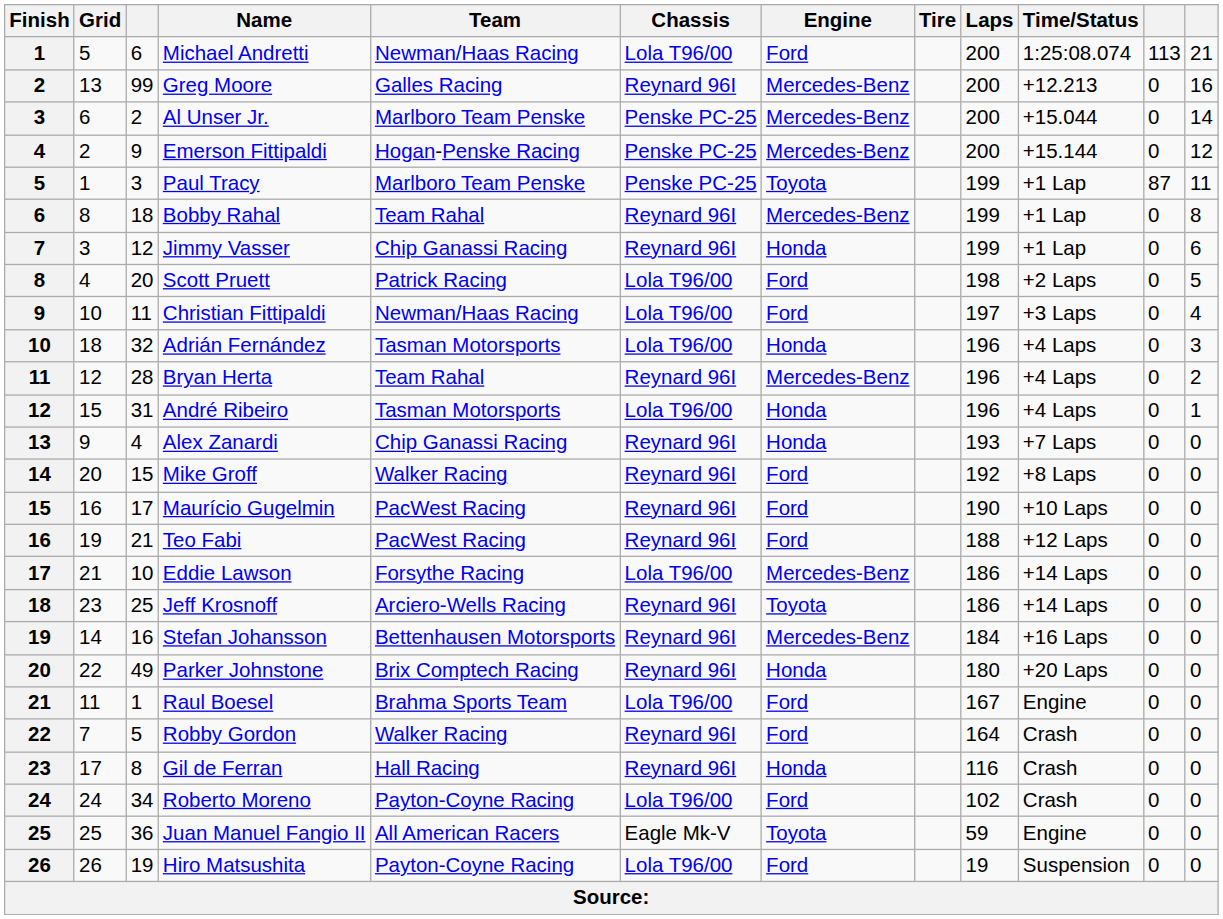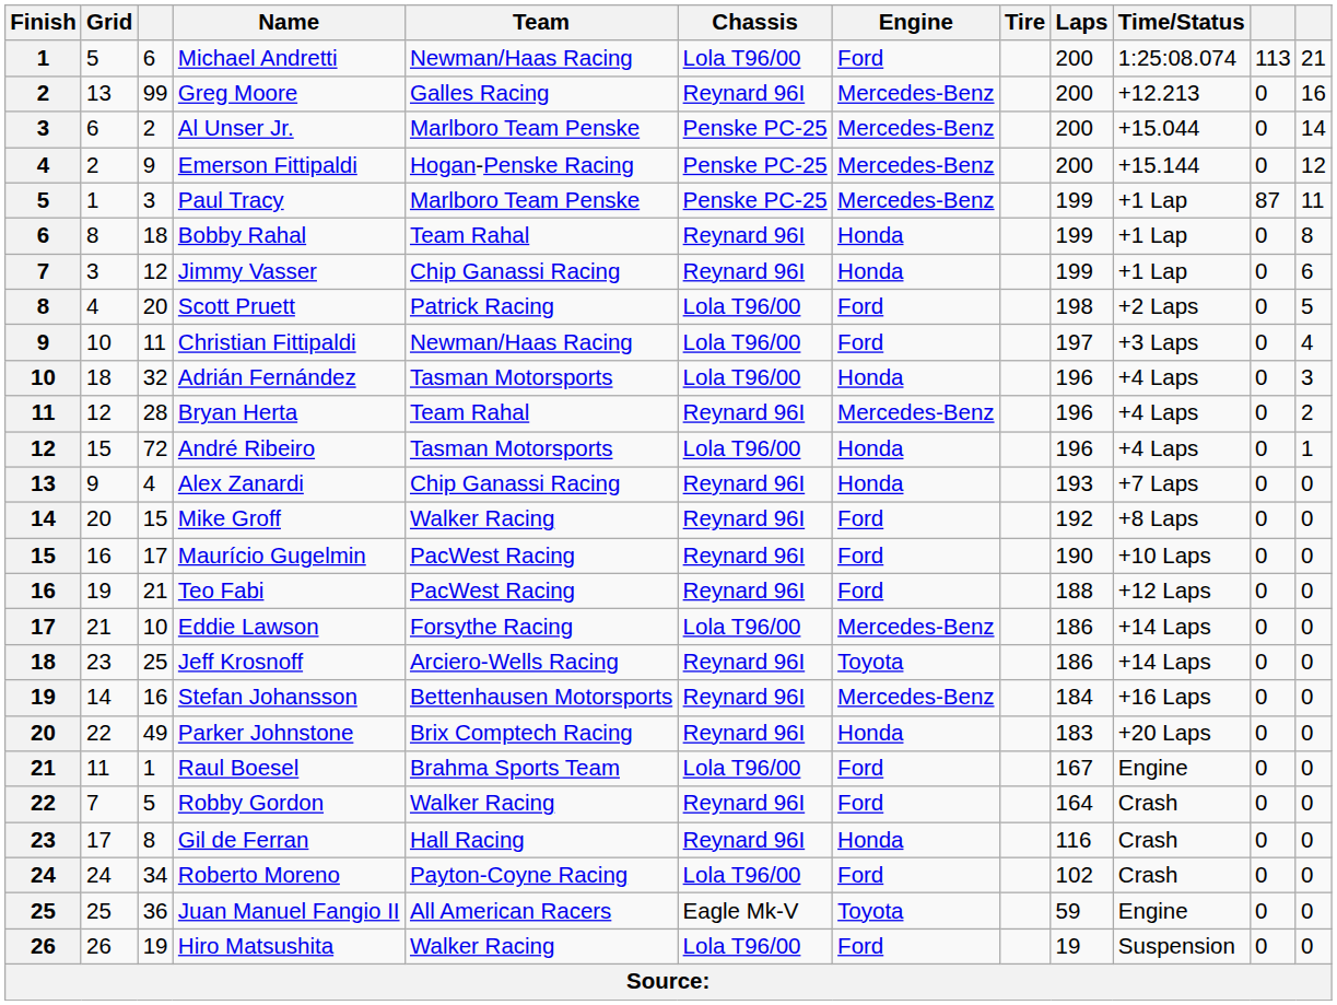 <table class="wikitable">
 <tr>
 <th>Finish</th>
 <th>Grid</th>
 <th></th>
 <th>Name</th>
 <th>Team</th>
 <th>Chassis</th>
 <th>Engine</th>
 <th>Tire</th>
 <th>Laps</th>
 <th>Time/Status</th>
 <th></th>
 <th></th>
 </tr>
 <tr>
 <th>1</th>
 <td>5</td>
 <td>6</td>
 <td> <a href='#'>Michael Andretti</a></td>
 <td><a href='#'>Newman/Haas Racing</a></td>
 <td><a href='#'>Lola T96/00</a></td>
 <td><a href='#'>Ford</a></td>
 <td></td>
 <td>200</td>
 <td>1:25:08.074</td>
 <td>113</td>
 <td>21</td>
 </tr>
 <tr>
 <th>2</th>
 <td>13</td>
 <td>99</td>
 <td> <a href='#'>Greg Moore</a></td>
 <td><a href='#'>Galles Racing</a></td>
 <td><a href='#'>Reynard 96I</a></td>
 <td><a href='#'>Mercedes-Benz</a></td>
 <td></td>
 <td>200</td>
 <td>+12.213</td>
 <td>0</td>
 <td>16</td>
 </tr>
 <tr>
 <th>3</th>
 <td>6</td>
 <td>2</td>
 <td> <a href='#'>Al Unser Jr.</a></td>
 <td><a href='#'>Marlboro Team Penske</a></td>
 <td><a href='#'>Penske PC-25</a></td>
 <td><a href='#'>Mercedes-Benz</a></td>
 <td></td>
 <td>200</td>
 <td>+15.044</td>
 <td>0</td>
 <td>14</td>
 </tr>
 <tr>
 <th>4</th>
 <td>2</td>
 <td>9</td>
 <td> <a href='#'>Emerson Fittipaldi</a></td>
 <td><a href='#'>Hogan</a>-<a href='#'>Penske Racing</a></td>
 <td><a href='#'>Penske PC-25</a></td>
 <td><a href='#'>Mercedes-Benz</a></td>
 <td></td>
 <td>200</td>
 <td>+15.144</td>
 <td>0</td>
 <td>12</td>
 </tr>
 <tr>
 <th>5</th>
 <td>1</td>
 <td>3</td>
 <td> <a href='#'>Paul Tracy</a></td>
 <td><a href='#'>Marlboro Team Penske</a></td>
 <td><a href='#'>Penske PC-25</a></td>
-<td><a href='#'>Toyota</a></td>
+<td><a href='#'>Mercedes-Benz</a></td>
 <td></td>
 <td>199</td>
 <td>+1 Lap</td>
 <td>87</td>
 <td>11</td>
 </tr>
 <tr>
 <th>6</th>
 <td>8</td>
 <td>18</td>
 <td> <a href='#'>Bobby Rahal</a></td>
 <td><a href='#'>Team Rahal</a></td>
 <td><a href='#'>Reynard 96I</a></td>
-<td><a href='#'>Mercedes-Benz</a></td>
+<td><a href='#'>Honda</a></td>
 <td></td>
 <td>199</td>
 <td>+1 Lap</td>
 <td>0</td>
 <td>8</td>
 </tr>
 <tr>
 <th>7</th>
 <td>3</td>
 <td>12</td>
 <td> <a href='#'>Jimmy Vasser</a></td>
 <td><a href='#'>Chip Ganassi Racing</a></td>
 <td><a href='#'>Reynard 96I</a></td>
 <td><a href='#'>Honda</a></td>
 <td></td>
 <td>199</td>
 <td>+1 Lap</td>
 <td>0</td>
 <td>6</td>
 </tr>
 <tr>
 <th>8</th>
 <td>4</td>
 <td>20</td>
 <td> <a href='#'>Scott Pruett</a></td>
 <td><a href='#'>Patrick Racing</a></td>
 <td><a href='#'>Lola T96/00</a></td>
 <td><a href='#'>Ford</a></td>
 <td></td>
 <td>198</td>
 <td>+2 Laps</td>
 <td>0</td>
 <td>5</td>
 </tr>
 <tr>
 <th>9</th>
 <td>10</td>
 <td>11</td>
 <td> <a href='#'>Christian Fittipaldi</a></td>
 <td><a href='#'>Newman/Haas Racing</a></td>
 <td><a href='#'>Lola T96/00</a></td>
 <td><a href='#'>Ford</a></td>
 <td></td>
 <td>197</td>
 <td>+3 Laps</td>
 <td>0</td>
 <td>4</td>
 </tr>
 <tr>
 <th>10</th>
 <td>18</td>
 <td>32</td>
 <td> <a href='#'>Adrián Fernández</a></td>
 <td><a href='#'>Tasman Motorsports</a></td>
 <td><a href='#'>Lola T96/00</a></td>
 <td><a href='#'>Honda</a></td>
 <td></td>
 <td>196</td>
 <td>+4 Laps</td>
 <td>0</td>
 <td>3</td>
 </tr>
 <tr>
 <th>11</th>
 <td>12</td>
 <td>28</td>
 <td> <a href='#'>Bryan Herta</a></td>
 <td><a href='#'>Team Rahal</a></td>
 <td><a href='#'>Reynard 96I</a></td>
 <td><a href='#'>Mercedes-Benz</a></td>
 <td></td>
 <td>196</td>
 <td>+4 Laps</td>
 <td>0</td>
 <td>2</td>
 </tr>
 <tr>
 <th>12</th>
 <td>15</td>
-<td>31</td>
+<td>72</td>
 <td> <a href='#'>André Ribeiro</a></td>
 <td><a href='#'>Tasman Motorsports</a></td>
 <td><a href='#'>Lola T96/00</a></td>
 <td><a href='#'>Honda</a></td>
 <td></td>
 <td>196</td>
 <td>+4 Laps</td>
 <td>0</td>
 <td>1</td>
 </tr>
 <tr>
 <th>13</th>
 <td>9</td>
 <td>4</td>
 <td> <a href='#'>Alex Zanardi</a></td>
 <td><a href='#'>Chip Ganassi Racing</a></td>
 <td><a href='#'>Reynard 96I</a></td>
 <td><a href='#'>Honda</a></td>
 <td></td>
 <td>193</td>
 <td>+7 Laps</td>
 <td>0</td>
 <td>0</td>
 </tr>
 <tr>
 <th>14</th>
 <td>20</td>
 <td>15</td>
 <td> <a href='#'>Mike Groff</a></td>
 <td><a href='#'>Walker Racing</a></td>
 <td><a href='#'>Reynard 96I</a></td>
 <td><a href='#'>Ford</a></td>
 <td></td>
 <td>192</td>
 <td>+8 Laps</td>
 <td>0</td>
 <td>0</td>
 </tr>
 <tr>
 <th>15</th>
 <td>16</td>
 <td>17</td>
 <td> <a href='#'>Maurício Gugelmin</a></td>
 <td><a href='#'>PacWest Racing</a></td>
 <td><a href='#'>Reynard 96I</a></td>
 <td><a href='#'>Ford</a></td>
 <td></td>
 <td>190</td>
 <td>+10 Laps</td>
 <td>0</td>
 <td>0</td>
 </tr>
 <tr>
 <th>16</th>
 <td>19</td>
 <td>21</td>
 <td> <a href='#'>Teo Fabi</a></td>
 <td><a href='#'>PacWest Racing</a></td>
 <td><a href='#'>Reynard 96I</a></td>
 <td><a href='#'>Ford</a></td>
 <td></td>
 <td>188</td>
 <td>+12 Laps</td>
 <td>0</td>
 <td>0</td>
 </tr>
 <tr>
 <th>17</th>
 <td>21</td>
 <td>10</td>
 <td> <a href='#'>Eddie Lawson</a></td>
 <td><a href='#'>Forsythe Racing</a></td>
 <td><a href='#'>Lola T96/00</a></td>
 <td><a href='#'>Mercedes-Benz</a></td>
 <td></td>
 <td>186</td>
 <td>+14 Laps</td>
 <td>0</td>
 <td>0</td>
 </tr>
 <tr>
 <th>18</th>
 <td>23</td>
 <td>25</td>
 <td> <a href='#'>Jeff Krosnoff</a></td>
 <td><a href='#'>Arciero-Wells Racing</a></td>
 <td><a href='#'>Reynard 96I</a></td>
 <td><a href='#'>Toyota</a></td>
 <td></td>
 <td>186</td>
 <td>+14 Laps</td>
 <td>0</td>
 <td>0</td>
 </tr>
 <tr>
 <th>19</th>
 <td>14</td>
 <td>16</td>
 <td> <a href='#'>Stefan Johansson</a></td>
 <td><a href='#'>Bettenhausen Motorsports</a></td>
 <td><a href='#'>Reynard 96I</a></td>
 <td><a href='#'>Mercedes-Benz</a></td>
 <td></td>
 <td>184</td>
 <td>+16 Laps</td>
 <td>0</td>
 <td>0</td>
 </tr>
 <tr>
 <th>20</th>
 <td>22</td>
 <td>49</td>
 <td> <a href='#'>Parker Johnstone</a></td>
 <td><a href='#'>Brix Comptech Racing</a></td>
 <td><a href='#'>Reynard 96I</a></td>
 <td><a href='#'>Honda</a></td>
 <td></td>
-<td>180</td>
+<td>183</td>
 <td>+20 Laps</td>
 <td>0</td>
 <td>0</td>
 </tr>
 <tr>
 <th>21</th>
 <td>11</td>
 <td>1</td>
 <td> <a href='#'>Raul Boesel</a></td>
 <td><a href='#'>Brahma Sports Team</a></td>
 <td><a href='#'>Lola T96/00</a></td>
 <td><a href='#'>Ford</a></td>
 <td></td>
 <td>167</td>
 <td>Engine</td>
 <td>0</td>
 <td>0</td>
 </tr>
 <tr>
 <th>22</th>
 <td>7</td>
 <td>5</td>
 <td> <a href='#'>Robby Gordon</a></td>
 <td><a href='#'>Walker Racing</a></td>
 <td><a href='#'>Reynard 96I</a></td>
 <td><a href='#'>Ford</a></td>
 <td></td>
 <td>164</td>
 <td>Crash</td>
 <td>0</td>
 <td>0</td>
 </tr>
 <tr>
 <th>23</th>
 <td>17</td>
 <td>8</td>
 <td> <a href='#'>Gil de Ferran</a></td>
 <td><a href='#'>Hall Racing</a></td>
 <td><a href='#'>Reynard 96I</a></td>
 <td><a href='#'>Honda</a></td>
 <td></td>
 <td>116</td>
 <td>Crash</td>
 <td>0</td>
 <td>0</td>
 </tr>
 <tr>
 <th>24</th>
 <td>24</td>
 <td>34</td>
 <td> <a href='#'>Roberto Moreno</a></td>
 <td><a href='#'>Payton-Coyne Racing</a></td>
 <td><a href='#'>Lola T96/00</a></td>
 <td><a href='#'>Ford</a></td>
 <td></td>
 <td>102</td>
 <td>Crash</td>
 <td>0</td>
 <td>0</td>
 </tr>
 <tr>
 <th>25</th>
 <td>25</td>
 <td>36</td>
 <td> <a href='#'>Juan Manuel Fangio II</a></td>
 <td><a href='#'>All American Racers</a></td>
 <td>Eagle Mk-V</td>
 <td><a href='#'>Toyota</a></td>
 <td></td>
 <td>59</td>
 <td>Engine</td>
 <td>0</td>
 <td>0</td>
 </tr>
 <tr>
 <th>26</th>
 <td>26</td>
 <td>19</td>
 <td> <a href='#'>Hiro Matsushita</a></td>
-<td><a href='#'>Payton-Coyne Racing</a></td>
+<td><a href='#'>Walker Racing</a></td>
 <td><a href='#'>Lola T96/00</a></td>
 <td><a href='#'>Ford</a></td>
 <td></td>
 <td>19</td>
 <td>Suspension</td>
 <td>0</td>
 <td>0</td>
 </tr>
 <tr>
 <th colspan="12">Source:</th>
 </tr>
 </table>
